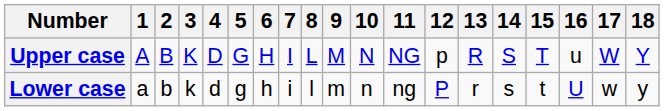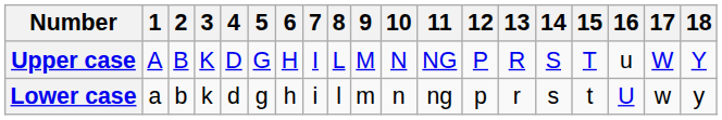 <table class="wikitable" style="text-align:center; table-layout:fixed">
 <tr>
 <th>Number</th>
 <th>1</th>
 <th>2</th>
 <th>3</th>
 <th>4</th>
 <th>5</th>
 <th>6</th>
 <th>7</th>
 <th>8</th>
 <th>9</th>
 <th>10</th>
 <th>11</th>
 <th>12</th>
 <th>13</th>
 <th>14</th>
 <th>15</th>
 <th>16</th>
 <th>17</th>
 <th>18</th>
 </tr>
 <tr>
 <th><a href='#'>Upper case</a></th>
 <td><a href='#'>A</a></td>
 <td><a href='#'>B</a></td>
 <td><a href='#'>K</a></td>
 <td><a href='#'>D</a></td>
 <td><a href='#'>G</a></td>
 <td><a href='#'>H</a></td>
 <td><a href='#'>I</a></td>
 <td><a href='#'>L</a></td>
 <td><a href='#'>M</a></td>
 <td><a href='#'>N</a></td>
 <td><a href='#'>NG</a></td>
-<td>p</td>
+<td><a href='#'>P</a></td>
 <td><a href='#'>R</a></td>
 <td><a href='#'>S</a></td>
 <td><a href='#'>T</a></td>
 <td>u</td>
 <td><a href='#'>W</a></td>
 <td><a href='#'>Y</a></td>
 </tr>
 <tr>
 <th><a href='#'>Lower case</a></th>
 <td>a</td>
 <td>b</td>
 <td>k</td>
 <td>d</td>
 <td>g</td>
 <td>h</td>
 <td>i</td>
 <td>l</td>
 <td>m</td>
 <td>n</td>
 <td>ng</td>
-<td><a href='#'>P</a></td>
+<td>p</td>
 <td>r</td>
 <td>s</td>
 <td>t</td>
 <td><a href='#'>U</a></td>
 <td>w</td>
 <td>y</td>
 </tr>
 </table>
